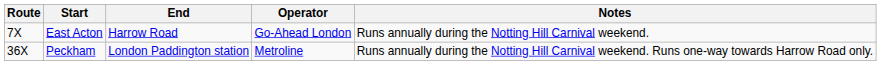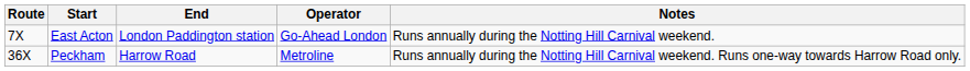 <table class="wikitable sortable">
 <tr>
 <th>Route</th>
 <th>Start</th>
 <th>End</th>
 <th>Operator</th>
 <th>Notes</th>
 </tr>
 <tr>
 <td>7X</td>
 <td><a href='#'>East Acton</a></td>
-<td><a href='#'>Harrow Road</a></td>
+<td><a href='#'>London Paddington station</a></td>
 <td><a href='#'>Go-Ahead London</a></td>
 <td>Runs annually during the <a href='#'>Notting Hill Carnival</a> weekend.</td>
 </tr>
 <tr>
 <td>36X</td>
 <td><a href='#'>Peckham</a></td>
-<td><a href='#'>London Paddington station</a></td>
+<td><a href='#'>Harrow Road</a></td>
 <td><a href='#'>Metroline</a></td>
 <td>Runs annually during the <a href='#'>Notting Hill Carnival</a> weekend. Runs one-way towards Harrow Road only.</td>
 </tr>
 </table>
